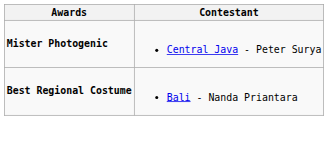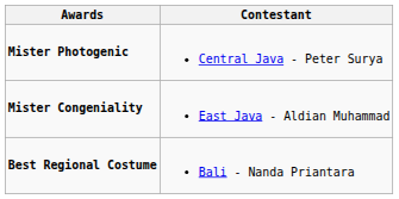 <table class="wikitable">
 <tr>
 <th>Awards</th>
 <th>Contestant</th>
 </tr>
 <tr>
 <td><strong>Mister Photogenic</strong></td>
 <td><br><ul><li><strong></strong><a href='#'>Central Java</a> - Peter Surya</li></ul></td>
 </tr>
 <tr>
+<td><strong>Mister Congeniality</strong></td>
+<td><br><ul><li><strong></strong><a href='#'>East Java</a> - Aldian Muhammad</li></ul></td>
+</tr>
+<tr>
 <td><strong>Best Regional Costume</strong></td>
 <td><br><ul><li><strong></strong><a href='#'>Bali</a> - Nanda Priantara</li></ul></td>
 </tr>
 </table>
